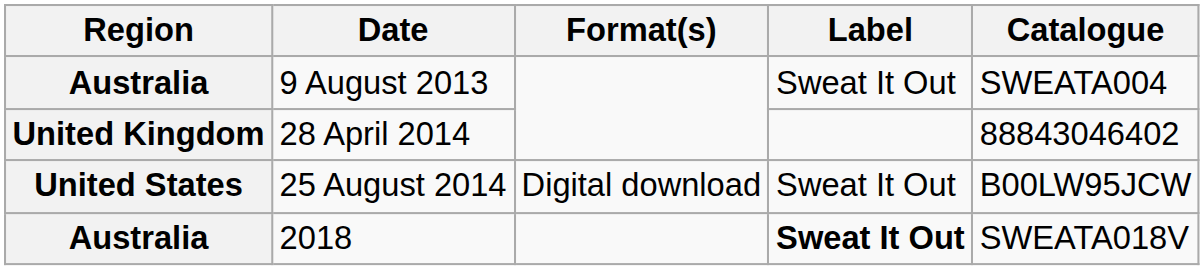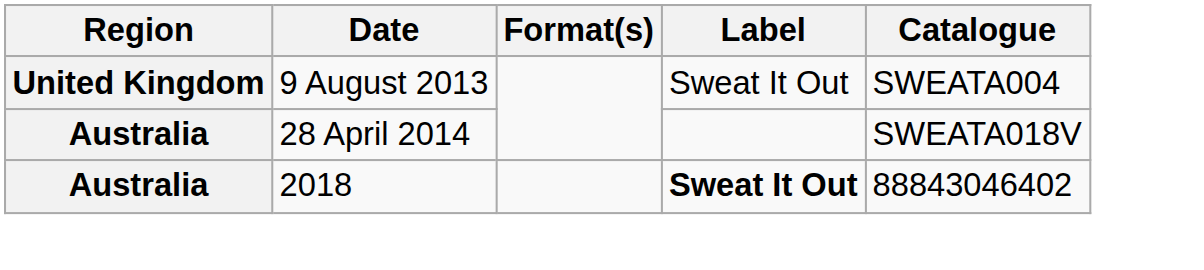 <table class="wikitable plainrowheaders">
 <tr>
 <th scope="col">Region</th>
 <th scope="col">Date</th>
 <th scope="col">Format(s)</th>
 <th scope="col">Label</th>
 <th scope="col">Catalogue</th>
 </tr>
 <tr>
-<th scope="row">Australia</th>
+<th scope="row">United Kingdom</th>
 <td>9 August 2013</td>
 <td rowspan="2"></td>
 <td>Sweat It Out</td>
 <td>SWEATA004</td>
 </tr>
 <tr>
-<th scope="row">United Kingdom</th>
+<th scope="row">Australia</th>
 <td>28 April 2014</td>
 <td></td>
-<td>88843046402</td>
-</tr>
-<tr>
-<th scope="row">United States</th>
-<td>25 August 2014</td>
-<td>Digital download</td>
-<td>Sweat It Out</td>
-<td>B00LW95JCW</td>
+<td>SWEATA018V</td>
 </tr>
 <tr>
 <th scope="row">Australia</th>
 <td>2018</td>
 <td rowspan="2"></td>
 <td><strong>Sweat It Out</strong></td>
-<td>SWEATA018V</td>
+<td>88843046402</td>
 </tr>
 </table>
